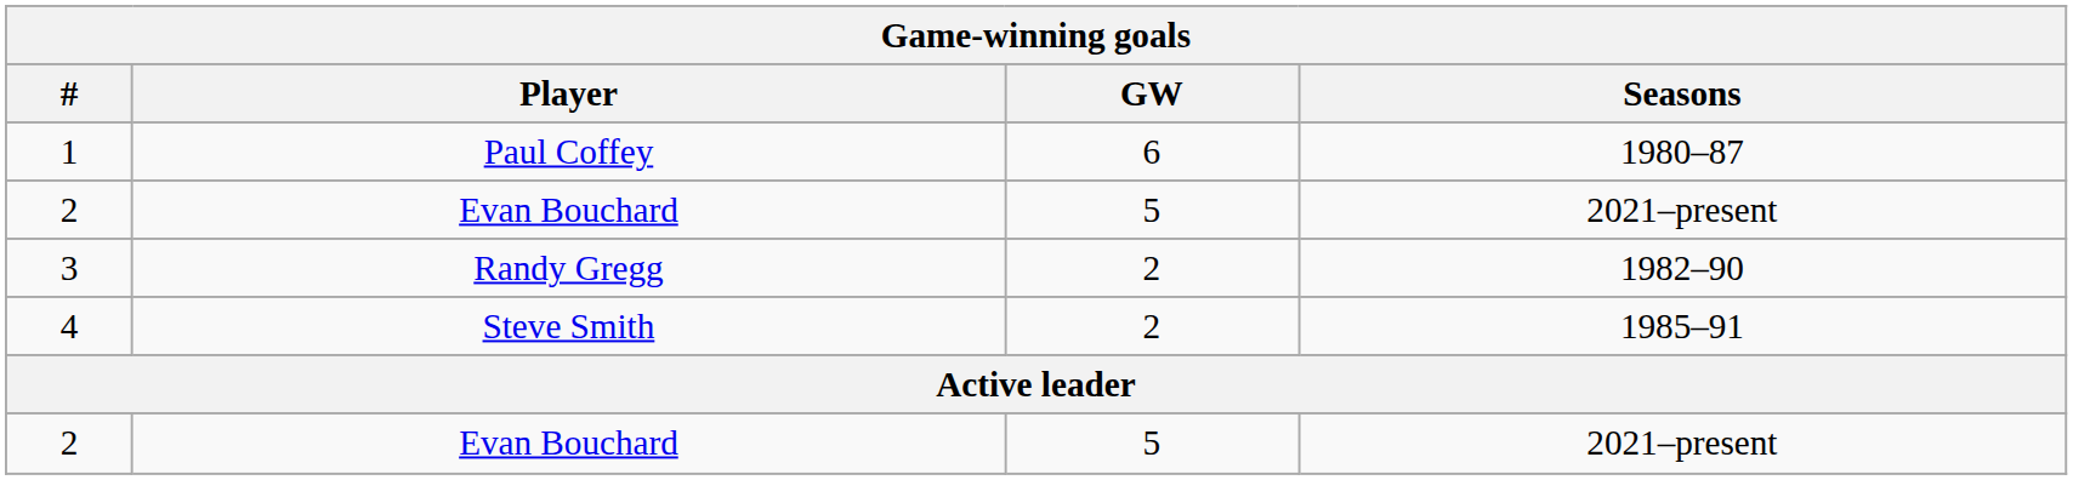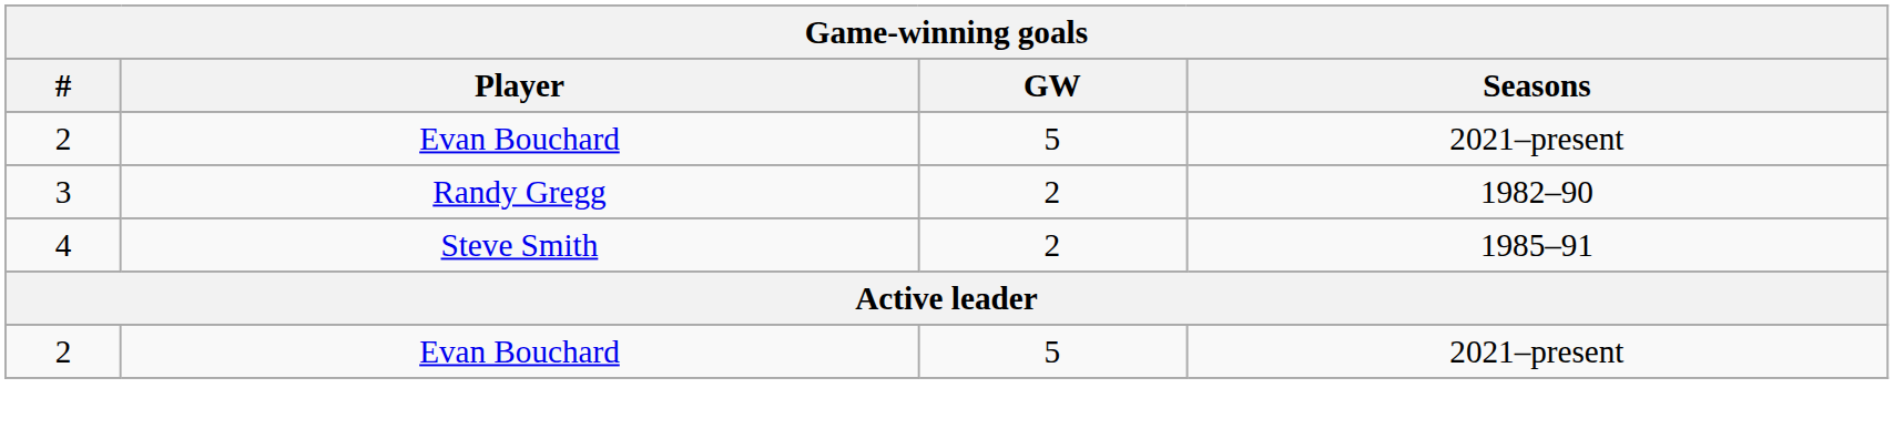 <table class="wikitable" style="text-align: center; font-size: 95%" width="70%">
 <tr>
 <th colspan="4">Game-winning goals</th>
 </tr>
 <tr>
 <th>#</th>
 <th>Player</th>
 <th>GW</th>
 <th>Seasons</th>
-</tr>
-<tr>
-<td>1</td>
-<td><a href='#'>Paul Coffey</a></td>
-<td>6</td>
-<td>1980–87</td>
 </tr>
 <tr>
 <td>2</td>
 <td><a href='#'>Evan Bouchard</a></td>
 <td>5</td>
 <td>2021–present</td>
 </tr>
 <tr>
 <td>3</td>
 <td><a href='#'>Randy Gregg</a></td>
 <td>2</td>
 <td>1982–90</td>
 </tr>
 <tr>
 <td>4</td>
 <td><a href='#'>Steve Smith</a></td>
 <td>2</td>
 <td>1985–91</td>
 </tr>
 <tr>
 <th colspan="4">Active leader</th>
 </tr>
 <tr>
 <td>2</td>
 <td><a href='#'>Evan Bouchard</a></td>
 <td>5</td>
 <td>2021–present</td>
 </tr>
 </table>
